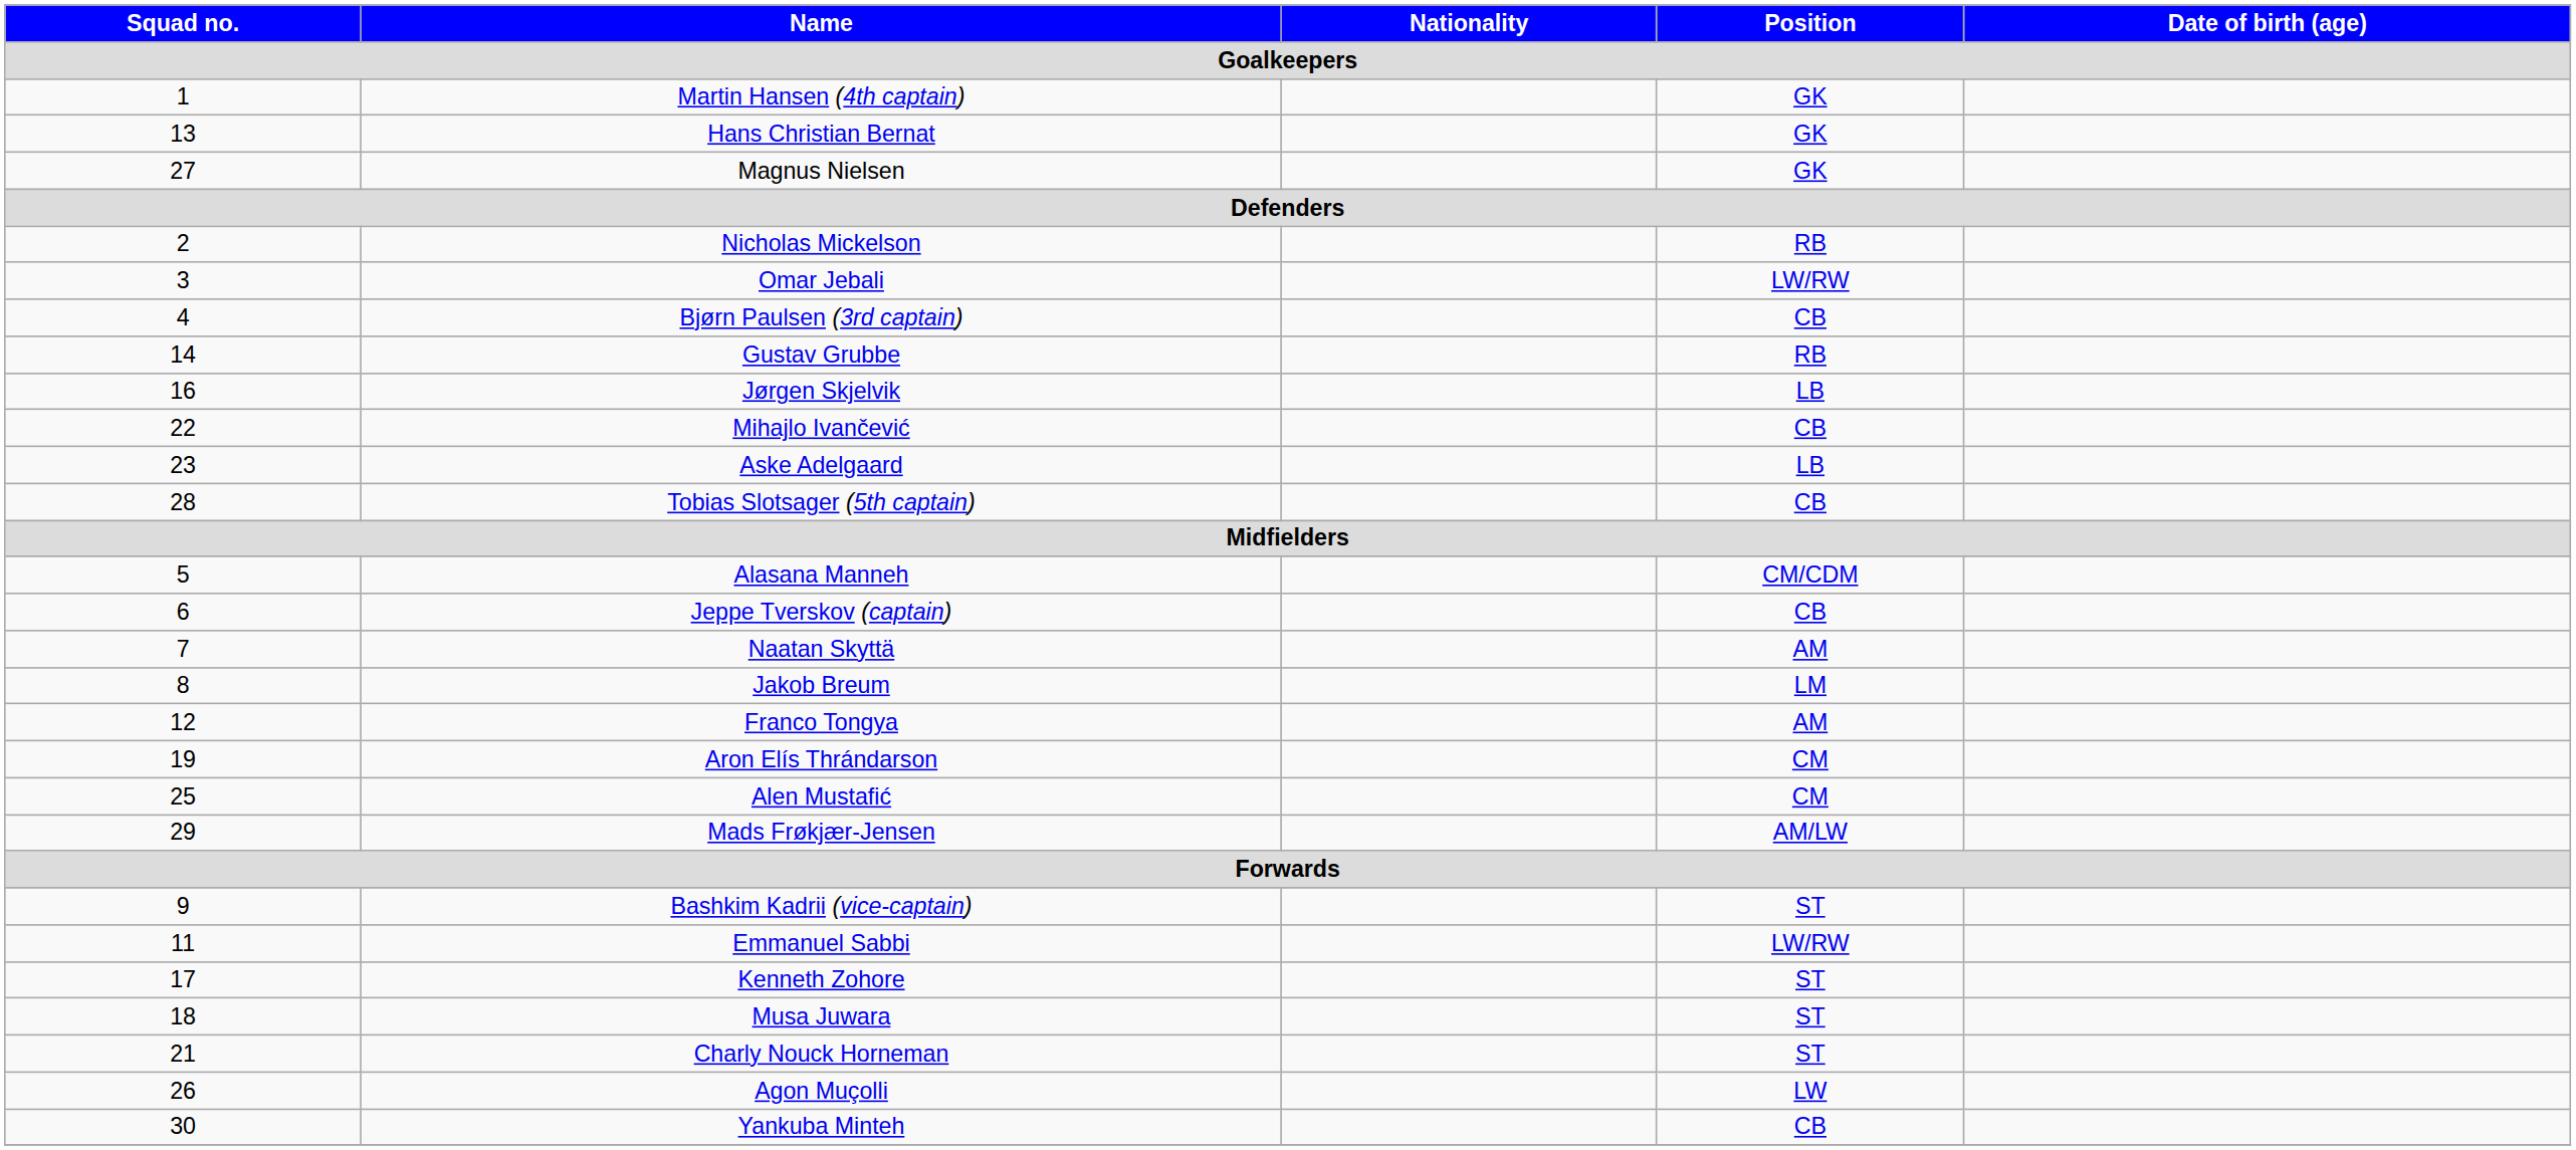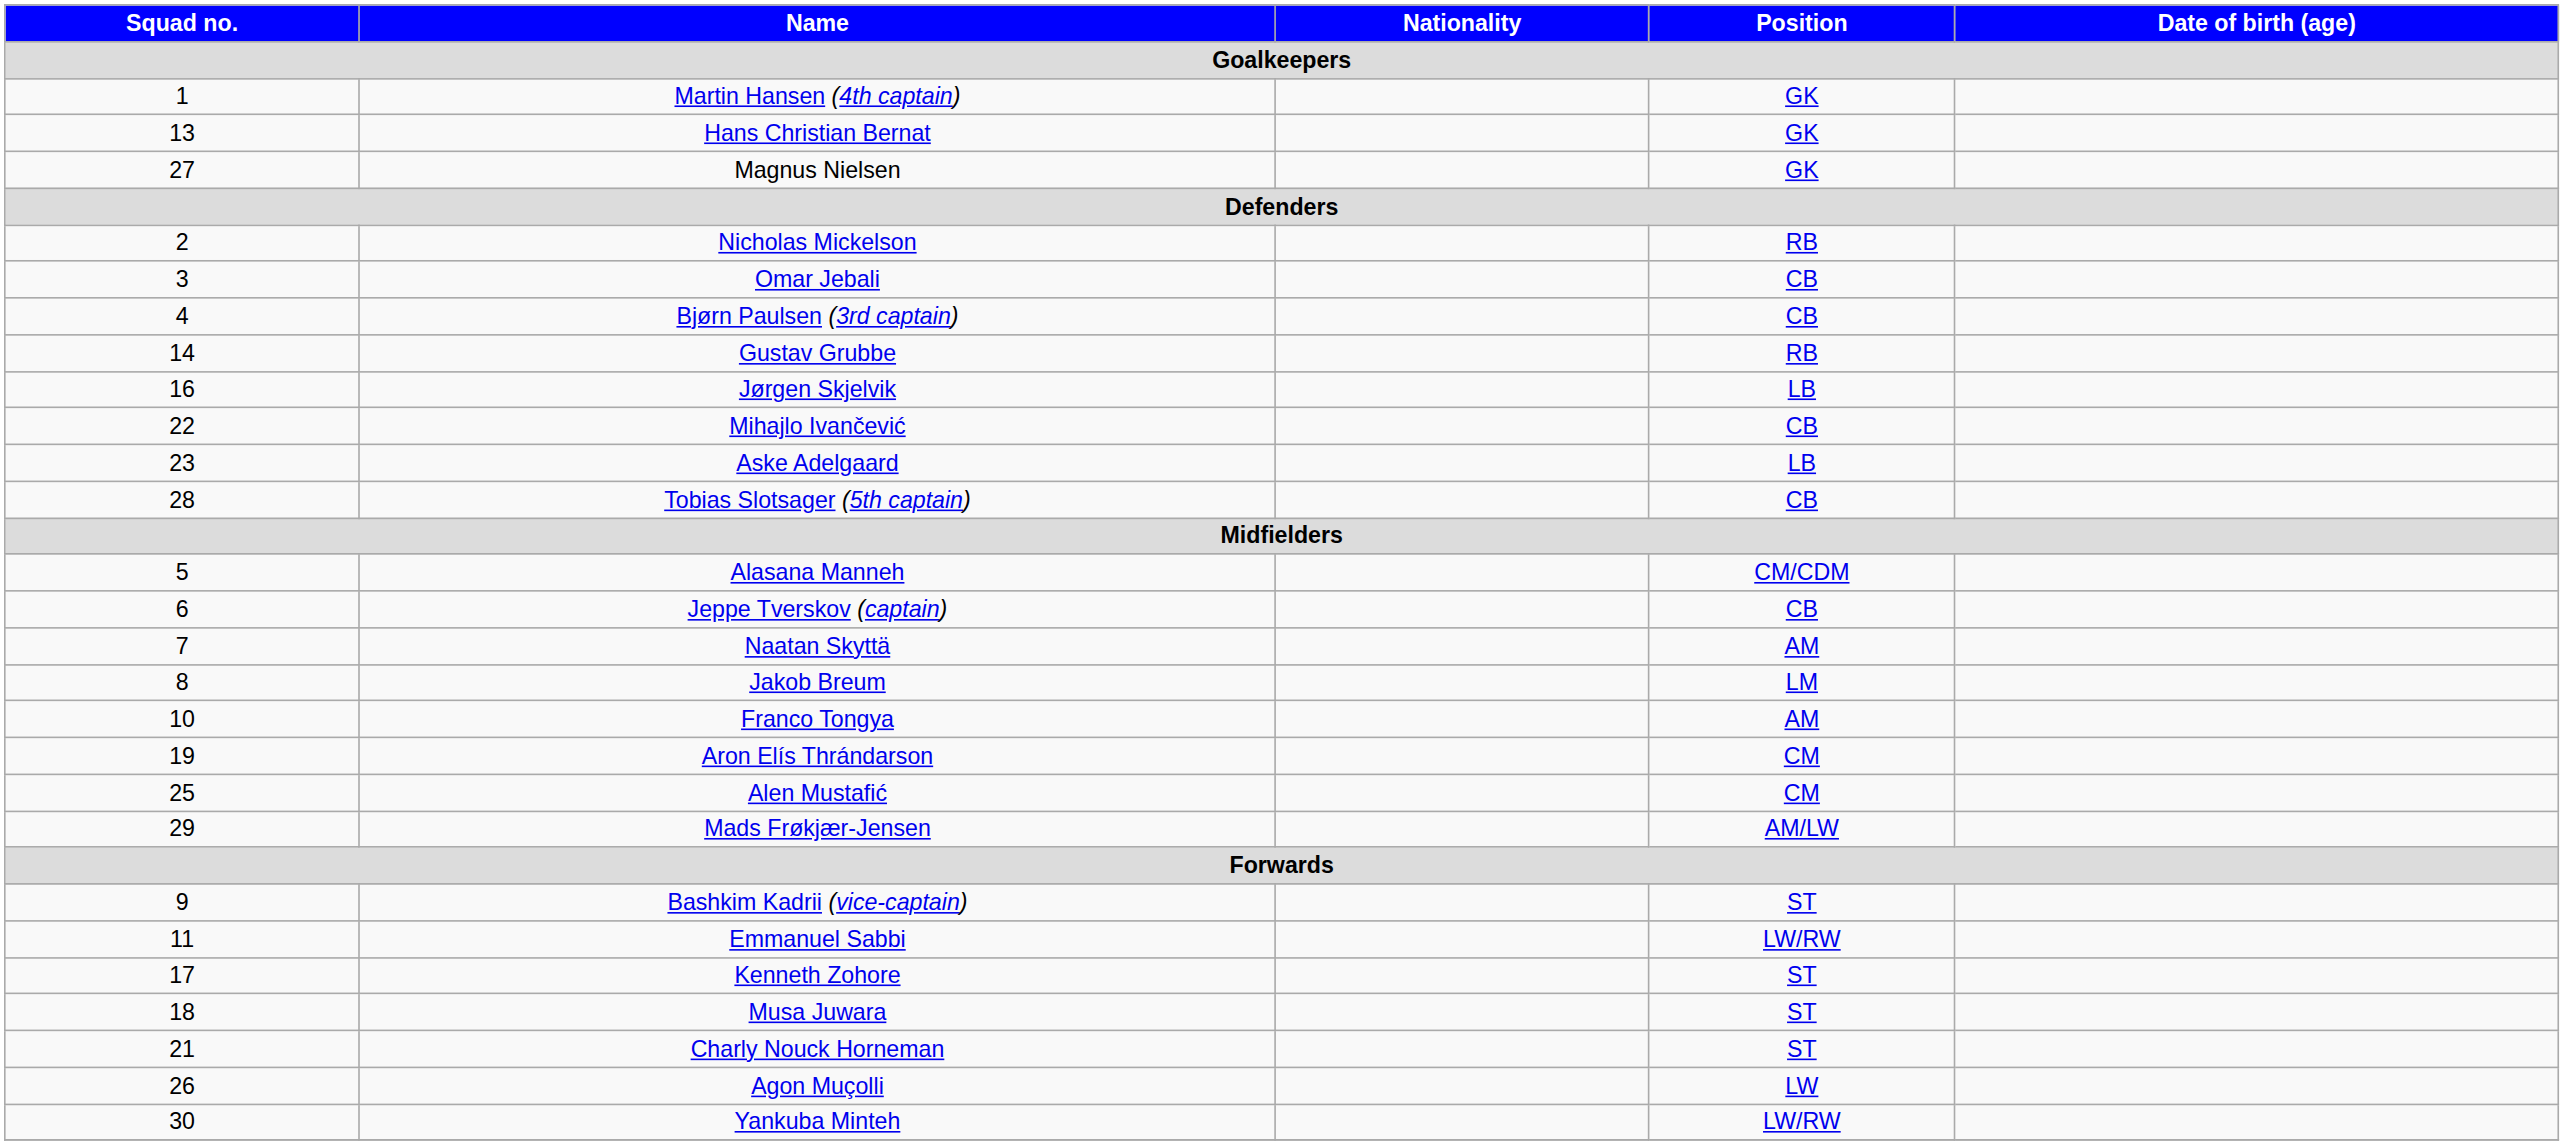 <table class="wikitable" style="text-align:center; font-size:90%; width:80%">
 <tr>
 <th style="background:#0000ff; color:white; text-align:center">Squad no.</th>
 <th style="background:#0000ff; color:white; text-align:center">Name</th>
 <th style="background:#0000ff; color:white; text-align:center">Nationality</th>
 <th style="background:#0000ff; color:white; text-align:center">Position</th>
 <th style="background:#0000ff; color:white; text-align:center">Date of birth (age)</th>
 </tr>
 <tr>
 <th colspan="6" style="background:#dcdcdc; text-align:center">Goalkeepers</th>
 </tr>
 <tr>
 <td>1</td>
 <td><a href='#'>Martin Hansen</a> <em>(<a href='#'>4th captain</a>)</em></td>
 <td></td>
 <td><a href='#'>GK</a></td>
 <td></td>
 </tr>
 <tr>
 <td>13</td>
 <td><a href='#'>Hans Christian Bernat</a></td>
 <td></td>
 <td><a href='#'>GK</a></td>
 <td></td>
 </tr>
 <tr>
 <td>27</td>
 <td>Magnus Nielsen</td>
 <td></td>
 <td><a href='#'>GK</a></td>
 <td></td>
 </tr>
 <tr>
 <th colspan="6" style="background:#dcdcdc; text-align:center">Defenders</th>
 </tr>
 <tr>
 <td>2</td>
 <td><a href='#'>Nicholas Mickelson</a></td>
 <td></td>
 <td><a href='#'>RB</a></td>
 <td></td>
 </tr>
 <tr>
 <td>3</td>
 <td><a href='#'>Omar Jebali</a></td>
 <td></td>
-<td><a href='#'>LW/RW</a></td>
+<td><a href='#'>CB</a></td>
 <td></td>
 </tr>
 <tr>
 <td>4</td>
 <td><a href='#'>Bjørn Paulsen</a> <em>(<a href='#'>3rd captain</a>)</em></td>
 <td></td>
 <td><a href='#'>CB</a></td>
 <td></td>
 </tr>
 <tr>
 <td>14</td>
 <td><a href='#'>Gustav Grubbe</a></td>
 <td></td>
 <td><a href='#'>RB</a></td>
 <td></td>
 </tr>
 <tr>
 <td>16</td>
 <td><a href='#'>Jørgen Skjelvik</a></td>
 <td></td>
 <td><a href='#'>LB</a></td>
 <td></td>
 </tr>
 <tr>
 <td>22</td>
 <td><a href='#'>Mihajlo Ivančević</a></td>
 <td></td>
 <td><a href='#'>CB</a></td>
 <td></td>
 </tr>
 <tr>
 <td>23</td>
 <td><a href='#'>Aske Adelgaard</a></td>
 <td></td>
 <td><a href='#'>LB</a></td>
 <td></td>
 </tr>
 <tr>
 <td>28</td>
 <td><a href='#'>Tobias Slotsager</a> <em>(<a href='#'>5th captain</a>)</em></td>
 <td></td>
 <td><a href='#'>CB</a></td>
 <td></td>
 </tr>
 <tr>
 <th colspan="6" style="background:#dcdcdc; text-align:center">Midfielders</th>
 </tr>
 <tr>
 <td>5</td>
 <td><a href='#'>Alasana Manneh</a></td>
 <td></td>
 <td><a href='#'>CM/CDM</a></td>
 <td></td>
 </tr>
 <tr>
 <td>6</td>
 <td><a href='#'>Jeppe Tverskov</a> <em>(<a href='#'>captain</a>)</em></td>
 <td></td>
 <td><a href='#'>CB</a></td>
 <td></td>
 </tr>
 <tr>
 <td>7</td>
 <td><a href='#'>Naatan Skyttä</a></td>
 <td></td>
 <td><a href='#'>AM</a></td>
 <td></td>
 </tr>
 <tr>
 <td>8</td>
 <td><a href='#'>Jakob Breum</a></td>
 <td></td>
 <td><a href='#'>LM</a></td>
 <td></td>
 </tr>
 <tr>
-<td>12</td>
+<td>10</td>
 <td><a href='#'>Franco Tongya</a></td>
 <td></td>
 <td><a href='#'>AM</a></td>
 <td></td>
 </tr>
 <tr>
 <td>19</td>
 <td><a href='#'>Aron Elís Thrándarson</a></td>
 <td></td>
 <td><a href='#'>CM</a></td>
 <td></td>
 </tr>
 <tr>
 <td>25</td>
 <td><a href='#'>Alen Mustafić</a></td>
 <td></td>
 <td><a href='#'>CM</a></td>
 <td></td>
 </tr>
 <tr>
 <td>29</td>
 <td><a href='#'>Mads Frøkjær-Jensen</a></td>
 <td></td>
 <td><a href='#'>AM/LW</a></td>
 <td></td>
 </tr>
 <tr>
 <th colspan="6" style="background:#dcdcdc; text-align:center">Forwards</th>
 </tr>
 <tr>
 <td>9</td>
 <td><a href='#'>Bashkim Kadrii</a> <em>(<a href='#'>vice-captain</a>)</em></td>
 <td></td>
 <td><a href='#'>ST</a></td>
 <td></td>
 </tr>
 <tr>
 <td>11</td>
 <td><a href='#'>Emmanuel Sabbi</a></td>
 <td></td>
 <td><a href='#'>LW/RW</a></td>
 <td></td>
 </tr>
 <tr>
 <td>17</td>
 <td><a href='#'>Kenneth Zohore</a></td>
 <td></td>
 <td><a href='#'>ST</a></td>
 <td></td>
 </tr>
 <tr>
 <td>18</td>
 <td><a href='#'>Musa Juwara</a></td>
 <td></td>
 <td><a href='#'>ST</a></td>
 <td></td>
 </tr>
 <tr>
 <td>21</td>
 <td><a href='#'>Charly Nouck Horneman</a></td>
 <td></td>
 <td><a href='#'>ST</a></td>
 <td></td>
 </tr>
 <tr>
 <td>26</td>
 <td><a href='#'>Agon Muçolli</a></td>
 <td></td>
 <td><a href='#'>LW</a></td>
 <td></td>
 </tr>
 <tr>
 <td>30</td>
 <td><a href='#'>Yankuba Minteh</a></td>
 <td></td>
-<td><a href='#'>CB</a></td>
+<td><a href='#'>LW/RW</a></td>
 <td></td>
 </tr>
 <tr>
 </tr>
 </table>
